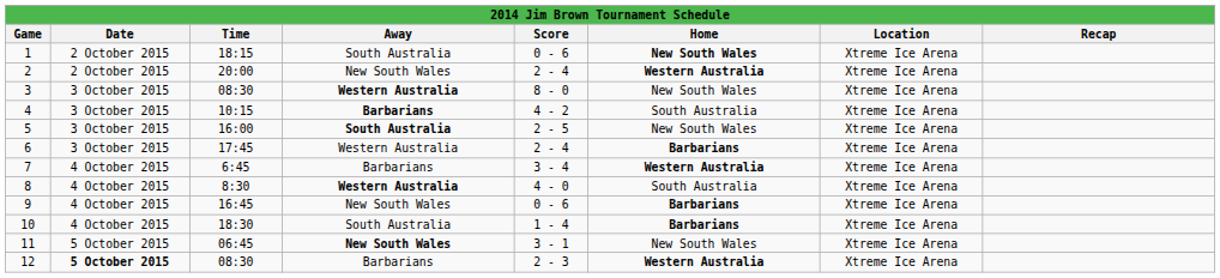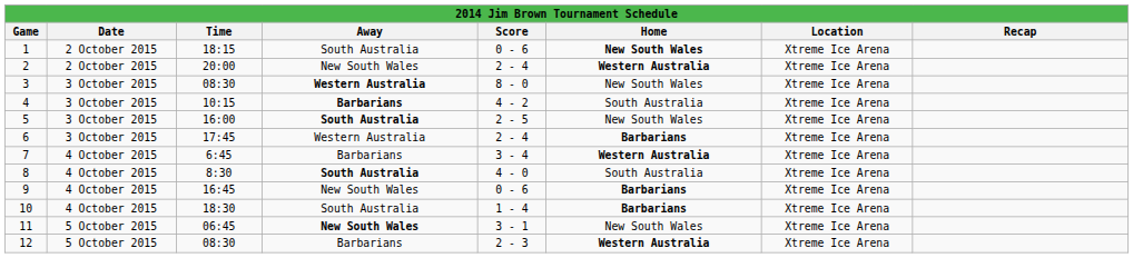 <table class="wikitable" width="85%" style="margin: 1em auto 1em auto">
 <tr>
 </tr>
 <tr>
 <th style=background:#4BB74C colspan=10><strong><span>2014 Jim Brown Tournament Schedule</span></strong></th>
 </tr>
 <tr>
 <th width="1%">Game</th>
 <th width="6%">Date</th>
 <th width="4%">Time</th>
 <th width="10%">Away</th>
 <th width="3%">Score</th>
 <th width="10%">Home</th>
 <th width="7%">Location</th>
 <th width="10%">Recap</th>
 </tr>
 <tr align="center">
 <td>1</td>
 <td>2 October 2015</td>
 <td>18:15</td>
 <td>South Australia</td>
 <td>0 - 6</td>
 <td><strong>New South Wales</strong></td>
 <td>Xtreme Ice Arena</td>
 <td></td>
 </tr>
 <tr align="center">
 <td>2</td>
 <td>2 October 2015</td>
 <td>20:00</td>
 <td>New South Wales</td>
 <td>2 - 4</td>
 <td><strong>Western Australia</strong></td>
 <td>Xtreme Ice Arena</td>
 <td></td>
 </tr>
 <tr align="center">
 <td>3</td>
 <td>3 October 2015</td>
 <td>08:30</td>
 <td><strong>Western Australia</strong></td>
 <td>8 - 0</td>
 <td>New South Wales</td>
 <td>Xtreme Ice Arena</td>
 <td></td>
 </tr>
 <tr align="center">
 <td>4</td>
 <td>3 October 2015</td>
 <td>10:15</td>
 <td><strong>Barbarians</strong></td>
 <td>4 - 2</td>
 <td>South Australia</td>
 <td>Xtreme Ice Arena</td>
 <td></td>
 </tr>
 <tr align="center">
 <td>5</td>
 <td>3 October 2015</td>
 <td>16:00</td>
 <td><strong>South Australia</strong></td>
 <td>2 - 5</td>
 <td>New South Wales</td>
 <td>Xtreme Ice Arena</td>
 <td></td>
 </tr>
 <tr align="center">
 <td>6</td>
 <td>3 October 2015</td>
 <td>17:45</td>
 <td>Western Australia</td>
 <td>2 - 4</td>
 <td><strong>Barbarians</strong></td>
 <td>Xtreme Ice Arena</td>
 <td></td>
 </tr>
 <tr align="center">
 <td>7</td>
 <td>4 October 2015</td>
 <td>6:45</td>
 <td>Barbarians</td>
 <td>3 - 4</td>
 <td><strong>Western Australia</strong></td>
 <td>Xtreme Ice Arena</td>
 <td></td>
 </tr>
 <tr align="center">
 <td>8</td>
 <td>4 October 2015</td>
 <td>8:30</td>
-<td><strong>Western Australia</strong></td>
+<td><strong>South Australia</strong></td>
 <td>4 - 0</td>
 <td>South Australia</td>
 <td>Xtreme Ice Arena</td>
 <td></td>
 </tr>
 <tr align="center">
 <td>9</td>
 <td>4 October 2015</td>
 <td>16:45</td>
 <td>New South Wales</td>
 <td>0 - 6</td>
 <td><strong>Barbarians</strong></td>
 <td>Xtreme Ice Arena</td>
 <td></td>
 </tr>
 <tr align="center">
 <td>10</td>
 <td>4 October 2015</td>
 <td>18:30</td>
 <td>South Australia</td>
 <td>1 - 4</td>
 <td><strong>Barbarians</strong></td>
 <td>Xtreme Ice Arena</td>
 <td></td>
 </tr>
 <tr align="center">
 <td>11</td>
 <td>5 October 2015</td>
 <td>06:45</td>
 <td><strong>New South Wales</strong></td>
 <td>3 - 1</td>
 <td>New South Wales</td>
 <td>Xtreme Ice Arena</td>
 <td></td>
 </tr>
 <tr align="center">
 <td>12</td>
-<td><strong>5 October 2015</strong></td>
+<td>5 October 2015</td>
 <td>08:30</td>
 <td>Barbarians</td>
 <td>2 - 3</td>
 <td><strong>Western Australia</strong></td>
 <td>Xtreme Ice Arena</td>
 <td></td>
 </tr>
 </table>
